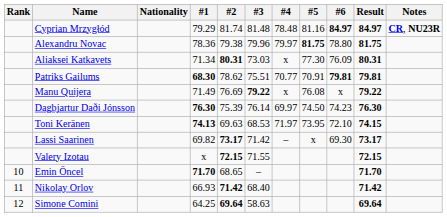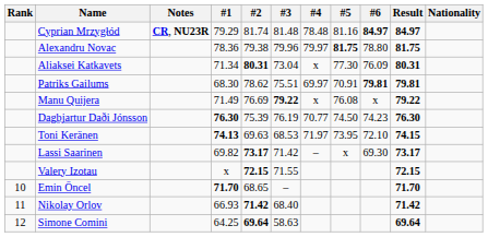 <table class="wikitable sortable" style="text-align:center">
 <tr>
 <th>Rank</th>
 <th>Name</th>
-<th>Nationality</th>
+<th>Notes</th>
 <th>#1</th>
 <th>#2</th>
 <th>#3</th>
 <th>#4</th>
 <th>#5</th>
 <th>#6</th>
 <th>Result</th>
-<th>Notes</th>
+<th>Nationality</th>
 </tr>
 <tr>
 <td></td>
 <td align=left><a href='#'>Cyprian Mrzygłód</a></td>
-<td align=left></td>
+<td><strong><a href='#'>CR</a></strong>, <strong>NU23R</strong></td>
 <td>79.29</td>
 <td>81.74</td>
 <td>81.48</td>
 <td>78.48</td>
 <td>81.16</td>
 <td><strong>84.97</strong></td>
 <td><strong>84.97</strong></td>
-<td><strong><a href='#'>CR</a></strong>, <strong>NU23R</strong></td>
+<td align=left></td>
 </tr>
 <tr>
 <td></td>
 <td align=left><a href='#'>Alexandru Novac</a></td>
-<td align=left></td>
+<td></td>
 <td>78.36</td>
 <td>79.38</td>
 <td>79.96</td>
 <td>79.97</td>
 <td><strong>81.75</strong></td>
 <td>78.80</td>
 <td><strong>81.75</strong></td>
-<td></td>
+<td align=left></td>
 </tr>
 <tr>
 <td></td>
 <td align=left><a href='#'>Aliaksei Katkavets</a></td>
-<td align=left></td>
+<td></td>
 <td>71.34</td>
 <td><strong>80.31</strong></td>
-<td>73.03</td>
+<td>73.04</td>
 <td>x</td>
 <td>77.30</td>
 <td>76.09</td>
 <td><strong>80.31</strong></td>
-<td></td>
+<td align=left></td>
 </tr>
 <tr>
 <td></td>
 <td align=left><a href='#'>Patriks Gailums</a></td>
-<td align=left></td>
-<td><strong>68.30</strong></td>
+<td></td>
+<td>68.30</td>
 <td>78.62</td>
 <td>75.51</td>
-<td>70.77</td>
+<td>69.97</td>
 <td>70.91</td>
 <td><strong>79.81</strong></td>
 <td><strong>79.81</strong></td>
-<td></td>
+<td align=left></td>
 </tr>
 <tr>
 <td></td>
 <td align=left><a href='#'>Manu Quijera</a></td>
-<td align=left></td>
+<td></td>
 <td>71.49</td>
 <td>76.69</td>
 <td><strong>79.22</strong></td>
 <td>x</td>
 <td>76.08</td>
 <td>x</td>
 <td><strong>79.22</strong></td>
-<td></td>
+<td align=left></td>
 </tr>
 <tr>
 <td></td>
 <td align=left><a href='#'>Dagbjartur Daði Jónsson</a></td>
-<td align=left></td>
+<td></td>
 <td><strong>76.30</strong></td>
 <td>75.39</td>
-<td>76.14</td>
-<td>69.97</td>
+<td>76.19</td>
+<td>70.77</td>
 <td>74.50</td>
 <td>74.23</td>
 <td><strong>76.30</strong></td>
-<td></td>
+<td align=left></td>
 </tr>
 <tr>
 <td></td>
 <td align=left><a href='#'>Toni Keränen</a></td>
-<td align=left></td>
+<td></td>
 <td><strong>74.13</strong></td>
 <td>69.63</td>
 <td>68.53</td>
 <td>71.97</td>
 <td>73.95</td>
 <td>72.10</td>
 <td><strong>74.15</strong></td>
-<td></td>
+<td align=left></td>
 </tr>
 <tr>
 <td></td>
 <td align=left><a href='#'>Lassi Saarinen</a></td>
-<td align=left></td>
+<td></td>
 <td>69.82</td>
 <td><strong>73.17</strong></td>
 <td>71.42</td>
 <td>–</td>
 <td>x</td>
 <td>69.30</td>
 <td><strong>73.17</strong></td>
-<td></td>
+<td align=left></td>
 </tr>
 <tr>
 <td></td>
 <td align=left><a href='#'>Valery Izotau</a></td>
-<td align=left></td>
+<td></td>
 <td>x</td>
 <td><strong>72.15</strong></td>
 <td>71.55</td>
 <td></td>
 <td></td>
 <td></td>
 <td><strong>72.15</strong></td>
-<td></td>
+<td align=left></td>
 </tr>
 <tr>
 <td>10</td>
 <td align=left><a href='#'>Emin Öncel</a></td>
-<td align=left></td>
+<td></td>
 <td><strong>71.70</strong></td>
 <td>68.65</td>
 <td>–</td>
 <td></td>
 <td></td>
 <td></td>
 <td><strong>71.70</strong></td>
-<td></td>
+<td align=left></td>
 </tr>
 <tr>
 <td>11</td>
 <td align=left><a href='#'>Nikolay Orlov</a></td>
-<td align=left></td>
+<td></td>
 <td>66.93</td>
 <td><strong>71.42</strong></td>
 <td>68.40</td>
 <td></td>
 <td></td>
 <td></td>
 <td><strong>71.42</strong></td>
-<td></td>
+<td align=left></td>
 </tr>
 <tr>
 <td>12</td>
 <td align=left><a href='#'>Simone Comini</a></td>
-<td align=left></td>
+<td></td>
 <td>64.25</td>
 <td><strong>69.64</strong></td>
 <td>58.63</td>
 <td></td>
 <td></td>
 <td></td>
 <td><strong>69.64</strong></td>
-<td></td>
+<td align=left></td>
 </tr>
 </table>
